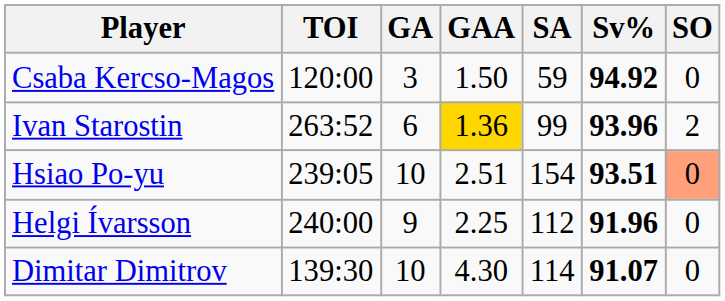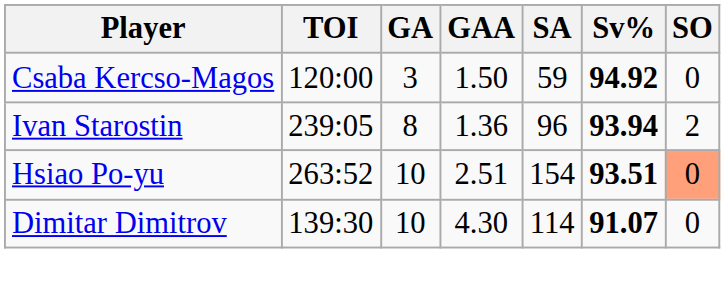 <table class="wikitable sortable" style="text-align:center;">
 <tr>
 <th>Player</th>
 <th>TOI</th>
 <th>GA</th>
 <th>GAA</th>
 <th>SA</th>
 <th>Sv%</th>
 <th>SO</th>
 </tr>
 <tr>
 <td style="text-align:left;"> <a href='#'>Csaba Kercso-Magos</a></td>
 <td>120:00</td>
 <td>3</td>
 <td>1.50</td>
 <td>59</td>
 <td><strong>94.92</strong></td>
 <td>0</td>
 </tr>
 <tr>
 <td style="text-align:left;"> <a href='#'>Ivan Starostin</a></td>
-<td>263:52</td>
-<td>6</td>
-<td style="background: gold;">1.36</td>
-<td>99</td>
-<td><strong>93.96</strong></td>
+<td>239:05</td>
+<td>8</td>
+<td>1.36</td>
+<td>96</td>
+<td><strong>93.94</strong></td>
 <td>2</td>
 </tr>
 <tr>
 <td style="text-align:left;"> <a href='#'>Hsiao Po-yu</a></td>
-<td>239:05</td>
+<td>263:52</td>
 <td>10</td>
 <td>2.51</td>
 <td>154</td>
 <td><strong>93.51</strong></td>
 <td style="background: lightsalmon;">0</td>
-</tr>
-<tr>
-<td style="text-align:left;"> <a href='#'>Helgi Ívarsson</a></td>
-<td>240:00</td>
-<td>9</td>
-<td>2.25</td>
-<td>112</td>
-<td><strong>91.96</strong></td>
-<td>0</td>
 </tr>
 <tr>
 <td style="text-align:left;"> <a href='#'>Dimitar Dimitrov</a></td>
 <td>139:30</td>
 <td>10</td>
 <td>4.30</td>
 <td>114</td>
 <td><strong>91.07</strong></td>
 <td>0</td>
 </tr>
 </table>
